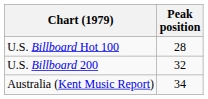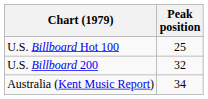 <table class="wikitable">
 <tr>
 <th>Chart (1979)</th>
 <th>Peak<br>position</th>
 </tr>
 <tr>
 <td>U.S. <a href='#'><em>Billboard</em> Hot 100</a></td>
-<td align="center">28</td>
+<td align="center">25</td>
 </tr>
 <tr>
 <td>U.S. <a href='#'><em>Billboard</em> 200</a></td>
 <td align="center">32</td>
 </tr>
 <tr>
 <td>Australia (<a href='#'>Kent Music Report</a>)</td>
 <td style="text-align:center;">34</td>
 </tr>
 </table>
